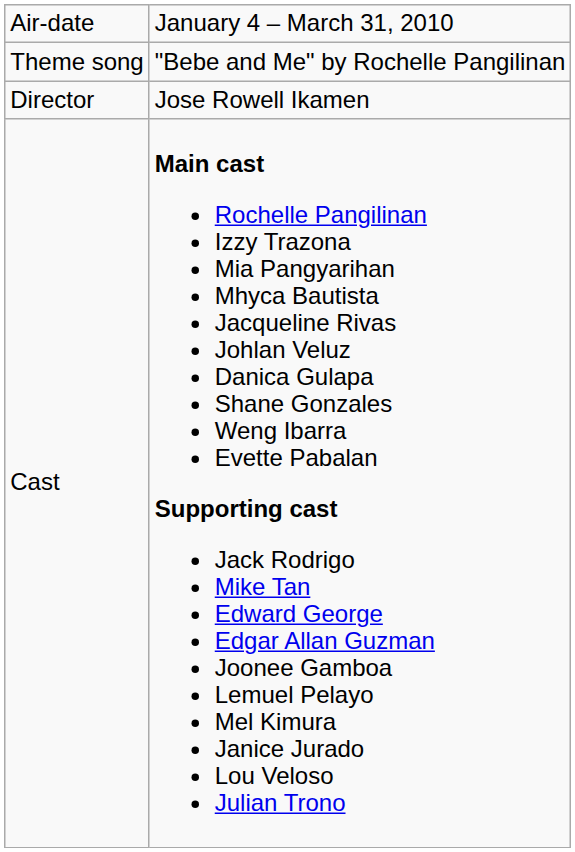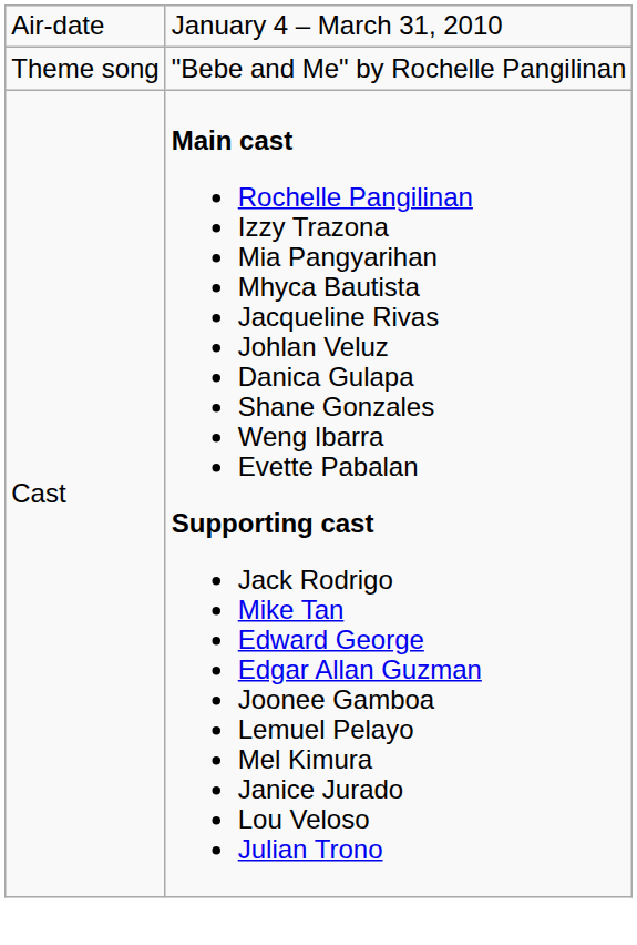 <table class="wikitable">
 <tr>
 <td>Air-date</td>
 <td>January 4 – March 31, 2010</td>
 </tr>
 <tr>
 <td>Theme song</td>
 <td>"Bebe and Me" by Rochelle Pangilinan</td>
 </tr>
 <tr>
-<td>Director</td>
-<td>Jose Rowell Ikamen</td>
-</tr>
-<tr>
 <td>Cast</td>
 <td><br><strong>Main cast</strong><ul><li><a href='#'>Rochelle Pangilinan</a></li><li>Izzy Trazona</li><li>Mia Pangyarihan</li><li>Mhyca Bautista</li><li>Jacqueline Rivas</li><li>Johlan Veluz</li><li>Danica Gulapa</li><li>Shane Gonzales</li><li>Weng Ibarra</li><li>Evette Pabalan</li></ul><strong>Supporting cast</strong><ul><li>Jack Rodrigo</li><li><a href='#'>Mike Tan</a></li><li><a href='#'>Edward George</a></li><li><a href='#'>Edgar Allan Guzman</a></li><li>Joonee Gamboa</li><li>Lemuel Pelayo</li><li>Mel Kimura</li><li>Janice Jurado</li><li>Lou Veloso</li><li><a href='#'>Julian Trono</a></li></ul></td>
 </tr>
 </table>
